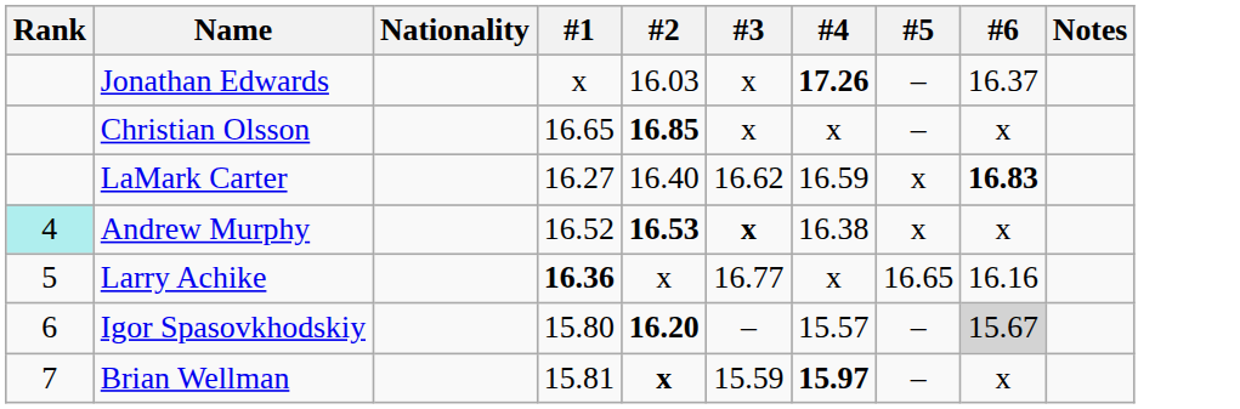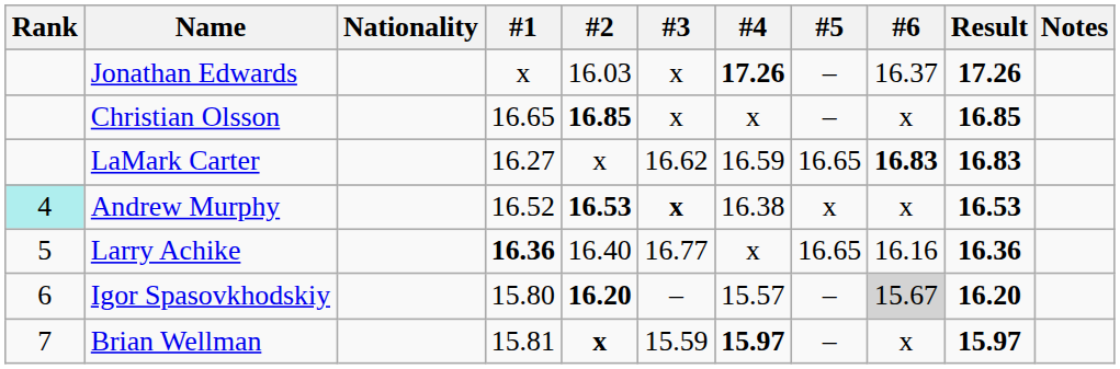 <table class="wikitable sortable" style="text-align:center">
 <tr>
 <th>Rank</th>
 <th>Name</th>
 <th>Nationality</th>
 <th>#1</th>
 <th>#2</th>
 <th>#3</th>
 <th>#4</th>
 <th>#5</th>
 <th>#6</th>
+<th>Result</th>
 <th>Notes</th>
 </tr>
 <tr>
 <td></td>
 <td align=left><a href='#'>Jonathan Edwards</a></td>
 <td align=left></td>
 <td>x</td>
 <td>16.03</td>
 <td>x</td>
 <td><strong>17.26</strong></td>
 <td>–</td>
 <td>16.37</td>
+<td><strong>17.26</strong></td>
 <td></td>
 </tr>
 <tr>
 <td></td>
 <td align=left><a href='#'>Christian Olsson</a></td>
 <td align=left></td>
 <td>16.65</td>
 <td><strong>16.85</strong></td>
 <td>x</td>
 <td>x</td>
 <td>–</td>
 <td>x</td>
+<td><strong>16.85</strong></td>
 <td></td>
 </tr>
 <tr>
 <td></td>
 <td align=left><a href='#'>LaMark Carter</a></td>
 <td align=left></td>
 <td>16.27</td>
-<td>16.40</td>
+<td>x</td>
 <td>16.62</td>
 <td>16.59</td>
-<td>x</td>
+<td>16.65</td>
+<td><strong>16.83</strong></td>
 <td><strong>16.83</strong></td>
 <td></td>
 </tr>
 <tr>
 <td style="background: paleturquoise;">4</td>
 <td align=left><a href='#'>Andrew Murphy</a></td>
 <td align=left></td>
 <td>16.52</td>
 <td><strong>16.53</strong></td>
 <td><strong>x</strong></td>
 <td>16.38</td>
 <td>x</td>
 <td>x</td>
+<td><strong>16.53</strong></td>
 <td></td>
 </tr>
 <tr>
 <td>5</td>
 <td align=left><a href='#'>Larry Achike</a></td>
 <td align=left></td>
 <td><strong>16.36</strong></td>
-<td>x</td>
+<td>16.40</td>
 <td>16.77</td>
 <td>x</td>
 <td>16.65</td>
 <td>16.16</td>
+<td><strong>16.36</strong></td>
 <td></td>
 </tr>
 <tr>
 <td>6</td>
 <td align=left><a href='#'>Igor Spasovkhodskiy</a></td>
 <td align=left></td>
 <td>15.80</td>
 <td><strong>16.20</strong></td>
 <td>–</td>
 <td>15.57</td>
 <td>–</td>
 <td style="background: lightgrey;">15.67</td>
+<td><strong>16.20</strong></td>
 <td></td>
 </tr>
 <tr>
 <td>7</td>
 <td align=left><a href='#'>Brian Wellman</a></td>
 <td align=left></td>
 <td>15.81</td>
 <td><strong>x</strong></td>
 <td>15.59</td>
 <td><strong>15.97</strong></td>
 <td>–</td>
 <td>x</td>
+<td><strong>15.97</strong></td>
 <td></td>
 </tr>
 </table>
